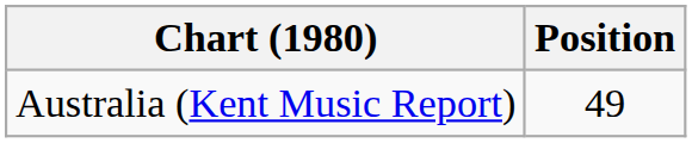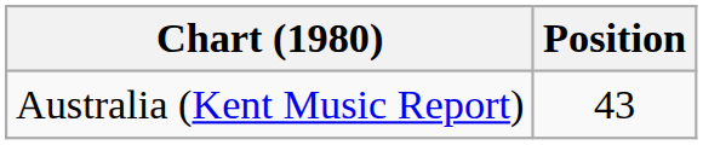 <table class="wikitable sortable plainrowheaders">
 <tr>
 <th scope="col">Chart (1980)</th>
 <th scope="col">Position</th>
 </tr>
 <tr>
 <td>Australia (<a href='#'>Kent Music Report</a>)</td>
-<td style="text-align:center;">49</td>
+<td style="text-align:center;">43</td>
 </tr>
 </table>
